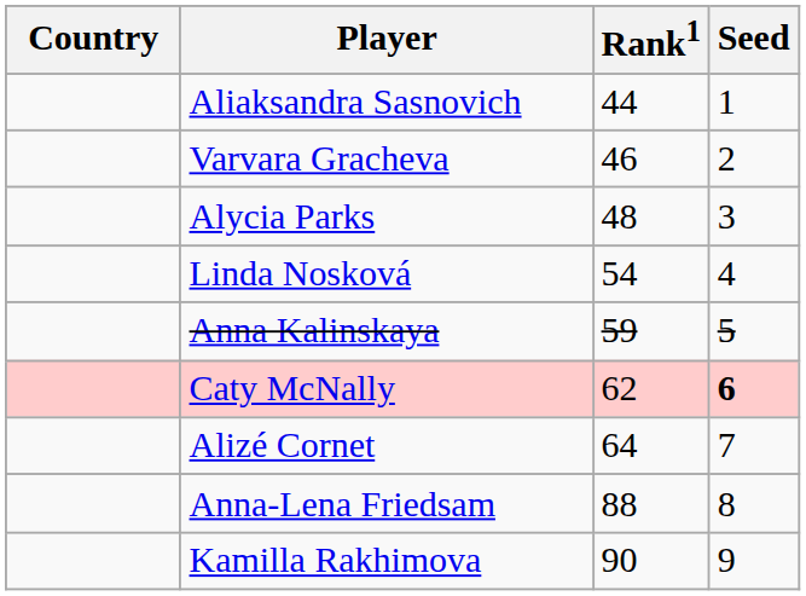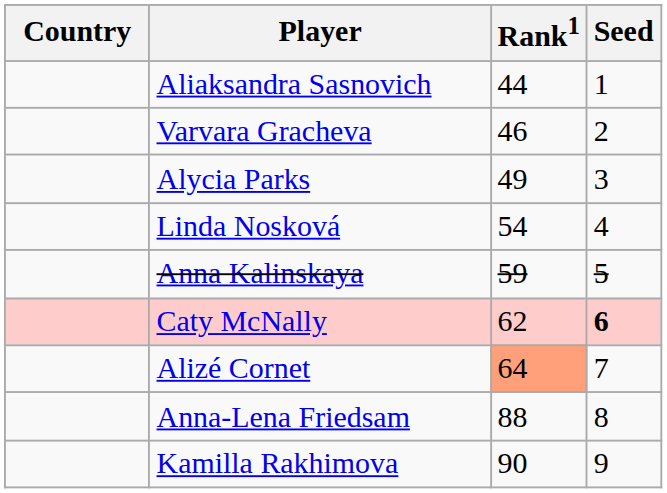 <table class="sortable wikitable">
 <tr>
 <th width="70">Country</th>
 <th width="175">Player</th>
 <th>Rank<sup>1</sup></th>
 <th>Seed</th>
 </tr>
 <tr>
 <td></td>
 <td><a href='#'>Aliaksandra Sasnovich</a></td>
 <td>44</td>
 <td>1</td>
 </tr>
 <tr>
 <td></td>
 <td><a href='#'>Varvara Gracheva</a></td>
 <td>46</td>
 <td>2</td>
 </tr>
 <tr>
 <td></td>
 <td><a href='#'>Alycia Parks</a></td>
-<td>48</td>
+<td>49</td>
 <td>3</td>
 </tr>
 <tr>
 <td></td>
 <td><a href='#'>Linda Nosková</a></td>
 <td>54</td>
 <td>4</td>
 </tr>
 <tr>
 <td></td>
 <td><s><a href='#'>Anna Kalinskaya</a></s></td>
 <td><s>59</s></td>
 <td><s>5</s></td>
 </tr>
 <tr style="background:#fcc;">
 <td></td>
 <td><a href='#'>Caty McNally</a></td>
 <td>62</td>
 <td><strong>6</strong></td>
 </tr>
 <tr>
 <td></td>
 <td><a href='#'>Alizé Cornet</a></td>
-<td>64</td>
+<td style="background: lightsalmon;">64</td>
 <td>7</td>
 </tr>
 <tr>
 <td></td>
 <td><a href='#'>Anna-Lena Friedsam</a></td>
 <td>88</td>
 <td>8</td>
 </tr>
 <tr>
 <td></td>
 <td><a href='#'>Kamilla Rakhimova</a></td>
 <td>90</td>
 <td>9</td>
 </tr>
 </table>
